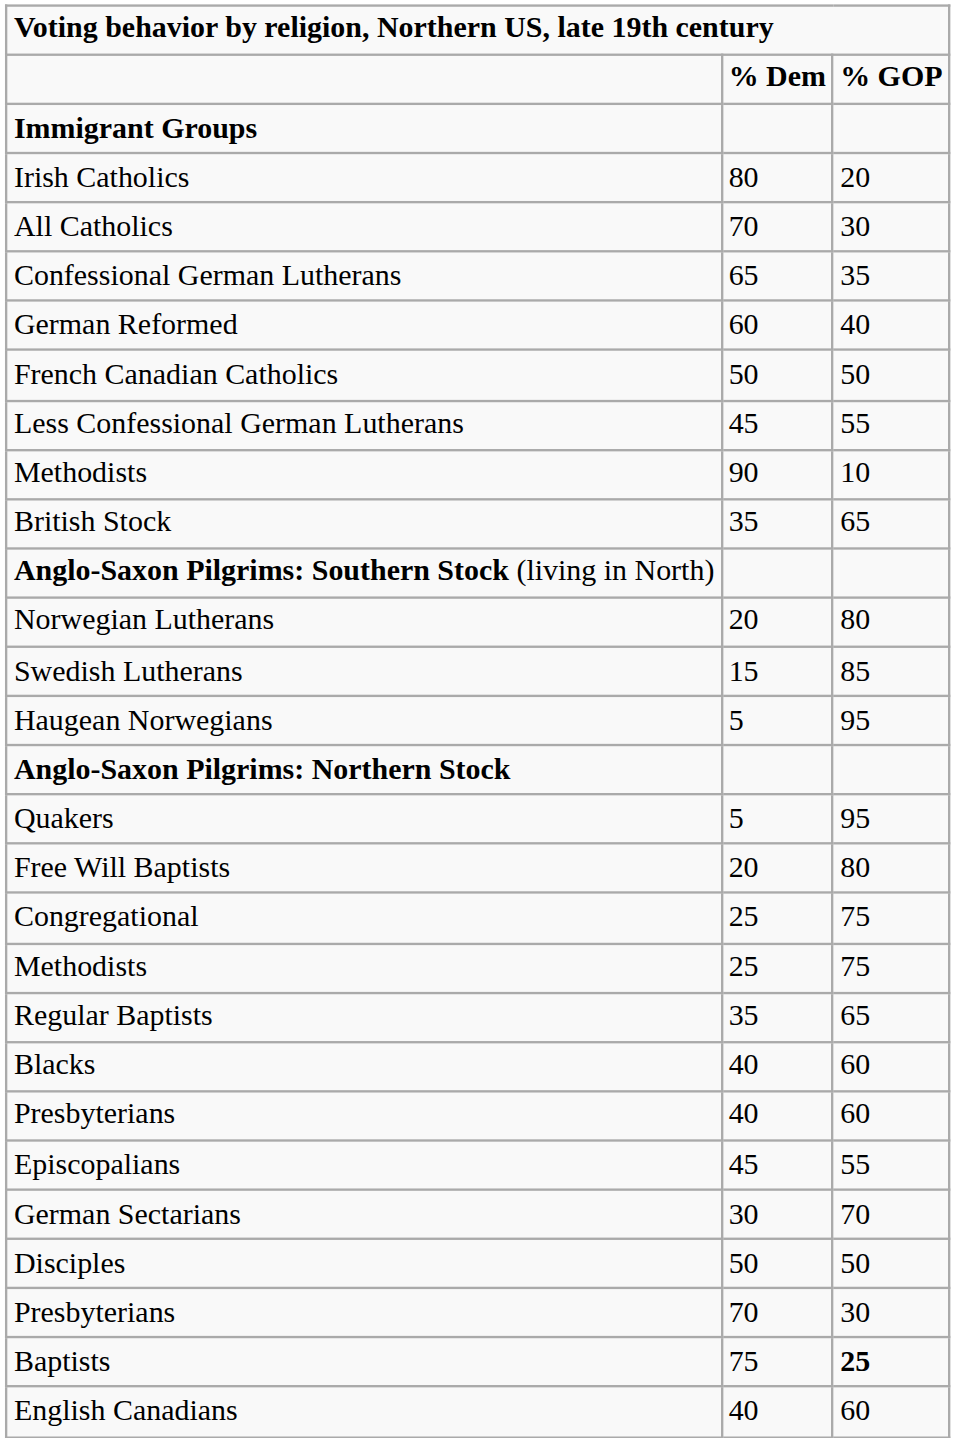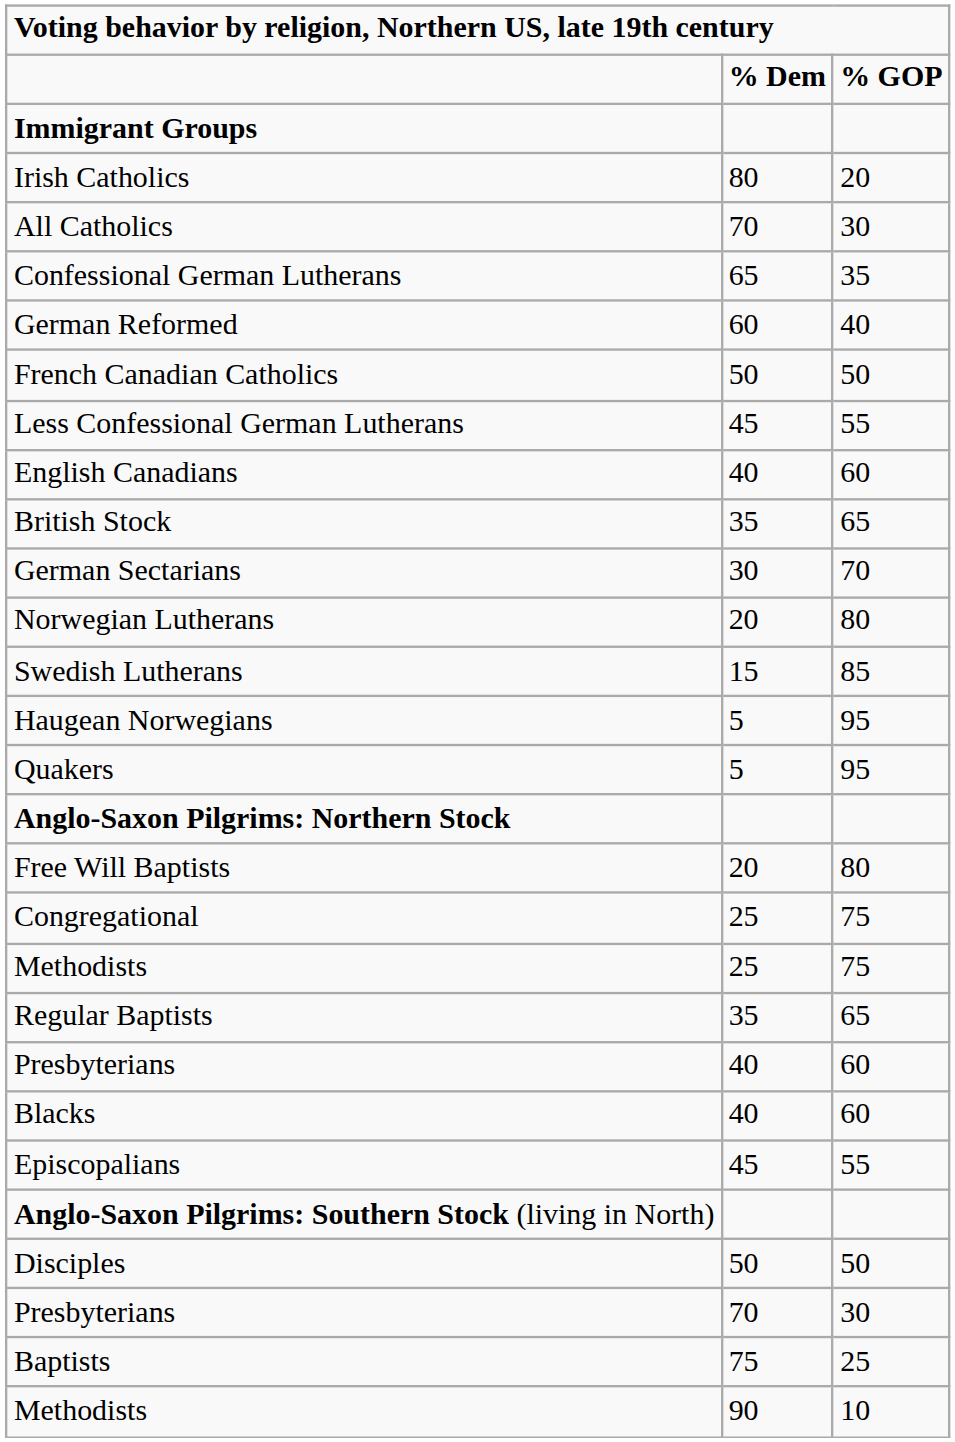 <table class="wikitable" style="float:right; clear:right; font-size: 80%; margin-left:1em">
 <tr>
 <td colspan=3><strong>Voting behavior by religion, Northern US, late 19th century</strong></td>
 </tr>
 <tr>
 <td> </td>
 <td><strong>% Dem</strong></td>
 <td><strong>% GOP</strong></td>
 </tr>
 <tr>
 <td><strong>Immigrant Groups</strong></td>
 <td> </td>
 <td> </td>
 </tr>
 <tr>
 <td>Irish Catholics</td>
 <td>80</td>
 <td>20</td>
 </tr>
 <tr>
 <td>All Catholics</td>
 <td>70</td>
 <td>30</td>
 </tr>
 <tr>
 <td>Confessional German Lutherans</td>
 <td>65</td>
 <td>35</td>
 </tr>
 <tr>
 <td>German Reformed</td>
 <td>60</td>
 <td>40</td>
 </tr>
 <tr>
 <td>French Canadian Catholics</td>
 <td>50</td>
 <td>50</td>
 </tr>
 <tr>
 <td>Less Confessional German Lutherans</td>
 <td>45</td>
 <td>55</td>
 </tr>
 <tr>
-<td>Methodists</td>
-<td>90</td>
-<td>10</td>
+<td>English Canadians</td>
+<td>40</td>
+<td>60</td>
 </tr>
 <tr>
 <td>British Stock</td>
 <td>35</td>
 <td>65</td>
 </tr>
 <tr>
-<td><strong>Anglo-Saxon Pilgrims: Southern Stock</strong> (living in North)</td>
-<td></td>
-<td></td>
+<td>German Sectarians</td>
+<td>30</td>
+<td>70</td>
 </tr>
 <tr>
 <td>Norwegian Lutherans</td>
 <td>20</td>
 <td>80</td>
 </tr>
 <tr>
 <td>Swedish Lutherans</td>
 <td>15</td>
 <td>85</td>
 </tr>
 <tr>
 <td>Haugean Norwegians</td>
 <td>5</td>
 <td>95</td>
 </tr>
 <tr>
+<td>Quakers</td>
+<td>5</td>
+<td>95</td>
+</tr>
+<tr>
 <td><strong>Anglo-Saxon Pilgrims: Northern Stock</strong></td>
 <td></td>
 <td></td>
-</tr>
-<tr>
-<td>Quakers</td>
-<td>5</td>
-<td>95</td>
 </tr>
 <tr>
 <td>Free Will Baptists</td>
 <td>20</td>
 <td>80</td>
 </tr>
 <tr>
 <td>Congregational</td>
 <td>25</td>
 <td>75</td>
 </tr>
 <tr>
 <td>Methodists</td>
 <td>25</td>
 <td>75</td>
 </tr>
 <tr>
 <td>Regular Baptists</td>
 <td>35</td>
 <td>65</td>
 </tr>
 <tr>
-<td>Blacks</td>
+<td>Presbyterians</td>
 <td>40</td>
 <td>60</td>
 </tr>
 <tr>
-<td>Presbyterians</td>
+<td>Blacks</td>
 <td>40</td>
 <td>60</td>
 </tr>
 <tr>
 <td>Episcopalians</td>
 <td>45</td>
 <td>55</td>
 </tr>
 <tr>
-<td>German Sectarians</td>
-<td>30</td>
-<td>70</td>
+<td><strong>Anglo-Saxon Pilgrims: Southern Stock</strong> (living in North)</td>
+<td></td>
+<td></td>
 </tr>
 <tr>
 <td>Disciples</td>
 <td>50</td>
 <td>50</td>
 </tr>
 <tr>
 <td>Presbyterians</td>
 <td>70</td>
 <td>30</td>
 </tr>
 <tr>
 <td>Baptists</td>
 <td>75</td>
-<td><strong>25</strong></td>
+<td>25</td>
 </tr>
 <tr>
-<td>English Canadians</td>
-<td>40</td>
-<td>60</td>
+<td>Methodists</td>
+<td>90</td>
+<td>10</td>
 </tr>
 </table>
